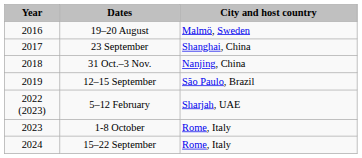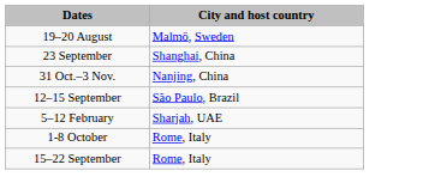 <table class=wikitable style="font-size:90%;">
 <tr>
-<th style="width: 70px; background-color:#C0C0C0">Year</th>
 <th style="width: 160px; background-color:#C0C0C0">Dates</th>
 <th style="width: 240px; background-color:#C0C0C0">City and host country</th>
 </tr>
 <tr>
-<td style="text-align:center">2016</td>
 <td style="text-align:center">19–20 August</td>
 <td> <a href='#'>Malmö</a>, <a href='#'>Sweden</a></td>
 </tr>
 <tr>
-<td style="text-align:center">2017</td>
 <td style="text-align:center">23 September</td>
 <td> <a href='#'>Shanghai</a>, China</td>
 </tr>
 <tr>
-<td style="text-align:center">2018</td>
 <td style="text-align:center">31 Oct.–3 Nov.</td>
 <td> <a href='#'>Nanjing</a>, China</td>
 </tr>
 <tr>
-<td style="text-align:center">2019</td>
 <td style="text-align:center">12–15 September</td>
 <td> <a href='#'>São Paulo</a>, Brazil</td>
 </tr>
 <tr>
-<td style="text-align:center">2022<br>(2023)</td>
 <td style="text-align:center">5–12 February</td>
 <td> <a href='#'>Sharjah</a>, UAE</td>
 </tr>
 <tr>
-<td style="text-align:center">2023</td>
 <td style="text-align:center">1-8 October</td>
 <td> <a href='#'>Rome</a>, Italy</td>
 </tr>
 <tr>
-<td style="text-align:center">2024</td>
 <td style="text-align:center">15–22 September</td>
 <td> <a href='#'>Rome</a>, Italy</td>
 </tr>
 </table>
